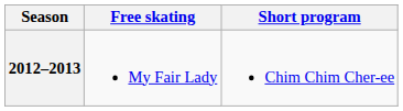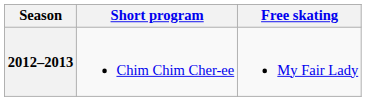 <table class=wikitable style=text-align:center>
 <tr>
 <th>Season</th>
+<th><a href='#'>Short program</a></th>
 <th><a href='#'>Free skating</a></th>
-<th><a href='#'>Short program</a></th>
 </tr>
 <tr>
 <th>2012–2013 <br> </th>
+<td><br><ul><li><a href='#'>Chim Chim Cher-ee</a> <br></li></ul></td>
 <td><br><ul><li><a href='#'>My Fair Lady</a> <br></li></ul></td>
-<td><br><ul><li><a href='#'>Chim Chim Cher-ee</a> <br></li></ul></td>
 </tr>
 </table>
